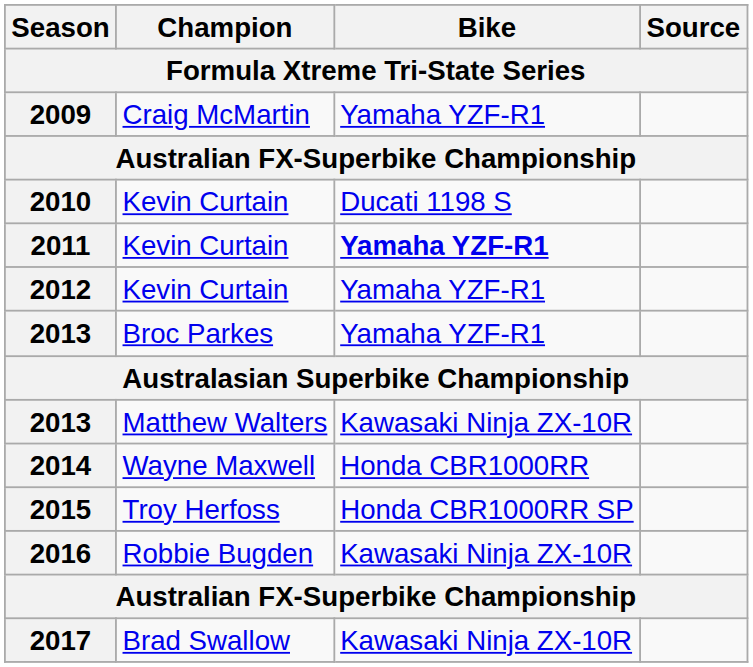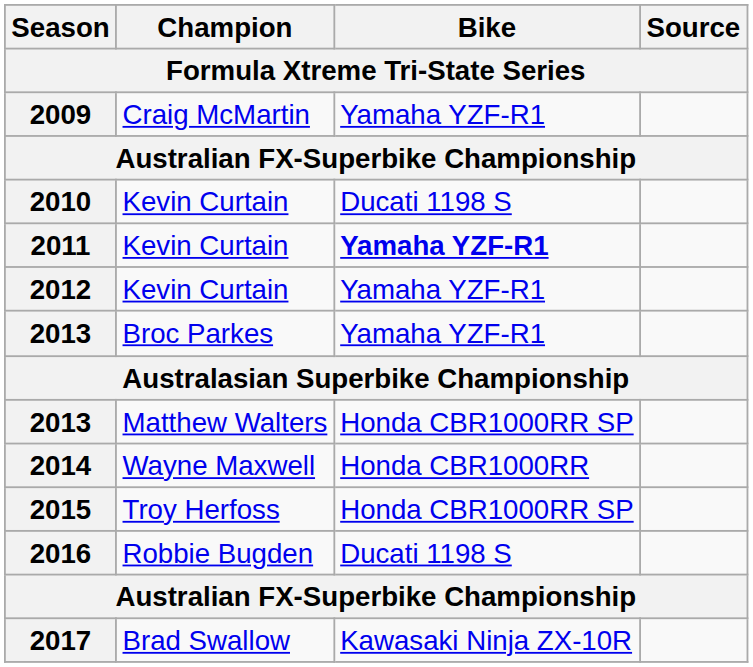 <table class="wikitable" style="font-size: 95%;">
 <tr>
 <th>Season</th>
 <th>Champion</th>
 <th>Bike</th>
 <th>Source</th>
 </tr>
 <tr>
 <th colspan=4 align=center>Formula Xtreme Tri-State Series</th>
 </tr>
 <tr>
 <th>2009</th>
 <td><a href='#'>Craig McMartin</a></td>
 <td><a href='#'>Yamaha YZF-R1</a></td>
 <td align=center></td>
 </tr>
 <tr>
 <th colspan=4 align=center>Australian FX-Superbike Championship</th>
 </tr>
 <tr>
 <th>2010</th>
 <td><a href='#'>Kevin Curtain</a></td>
 <td><a href='#'>Ducati 1198 S</a></td>
 <td align=center></td>
 </tr>
 <tr>
 <th>2011</th>
 <td><a href='#'>Kevin Curtain</a></td>
 <td><strong><a href='#'>Yamaha YZF-R1</a></strong></td>
 <td align=center></td>
 </tr>
 <tr>
 <th>2012</th>
 <td><a href='#'>Kevin Curtain</a></td>
 <td><a href='#'>Yamaha YZF-R1</a></td>
 <td align=center></td>
 </tr>
 <tr>
 <th>2013</th>
 <td><a href='#'>Broc Parkes</a></td>
 <td><a href='#'>Yamaha YZF-R1</a></td>
 <td align=center></td>
 </tr>
 <tr>
 <th colspan=4 align=center>Australasian Superbike Championship</th>
 </tr>
 <tr>
 <th>2013</th>
 <td><a href='#'>Matthew Walters</a></td>
-<td><a href='#'>Kawasaki Ninja ZX-10R</a></td>
+<td><a href='#'>Honda CBR1000RR SP</a></td>
 <td align=center></td>
 </tr>
 <tr>
 <th>2014</th>
 <td><a href='#'>Wayne Maxwell</a></td>
 <td><a href='#'>Honda CBR1000RR</a></td>
 <td align=center></td>
 </tr>
 <tr>
 <th>2015</th>
 <td><a href='#'>Troy Herfoss</a></td>
 <td><a href='#'>Honda CBR1000RR SP</a></td>
 <td align=center></td>
 </tr>
 <tr>
 <th>2016</th>
 <td><a href='#'>Robbie Bugden</a></td>
-<td><a href='#'>Kawasaki Ninja ZX-10R</a></td>
+<td><a href='#'>Ducati 1198 S</a></td>
 <td align=center></td>
 </tr>
 <tr>
 <th colspan=4 align=center>Australian FX-Superbike Championship</th>
 </tr>
 <tr>
 <th>2017</th>
 <td><a href='#'>Brad Swallow</a></td>
 <td><a href='#'>Kawasaki Ninja ZX-10R</a></td>
 <td align=center></td>
 </tr>
 </table>
